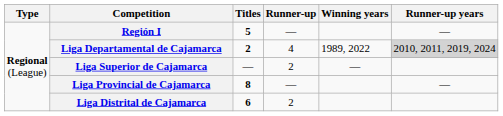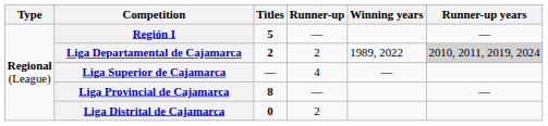 <table class="wikitable plainrowheaders" style="font-size:95%; text-align:center;">
 <tr>
 <th>Type</th>
 <th width=250px>Competition</th>
 <th>Titles</th>
 <th>Runner-up</th>
 <th>Winning years</th>
 <th>Runner-up years</th>
 </tr>
 <tr>
 <td rowspan="6"><strong>Regional</strong><br>(League)</td>
 <th><strong><a href='#'>Región I</a></strong></th>
 <td><strong>5</strong></td>
 <td style="text-align:center;">—</td>
 <td></td>
 <td style="text-align:center;">—</td>
 </tr>
 <tr>
 <th scope="col"><strong><a href='#'>Liga Departamental de Cajamarca</a></strong></th>
 <td><strong>2</strong></td>
-<td>4</td>
+<td>2</td>
 <td align="left">1989, 2022</td>
 <td align="left" style="background: lightgrey;">2010, 2011, 2019, 2024</td>
 </tr>
 <tr>
 <th><strong><a href='#'>Liga Superior de Cajamarca</a></strong></th>
 <td style="text-align:center;">—</td>
-<td>2</td>
+<td>4</td>
 <td style="text-align:center;">—</td>
 <td></td>
 </tr>
 <tr>
 <th><strong><a href='#'>Liga Provincial de Cajamarca</a></strong></th>
 <td><strong>8</strong></td>
 <td style="text-align:center;">—</td>
 <td></td>
 <td style="text-align:center;">—</td>
 </tr>
 <tr>
 <th><strong><a href='#'>Liga Distrital de Cajamarca</a></strong></th>
-<td><strong>6</strong></td>
+<td><strong>0</strong></td>
 <td>2</td>
 <td></td>
 <td></td>
 </tr>
 </table>
